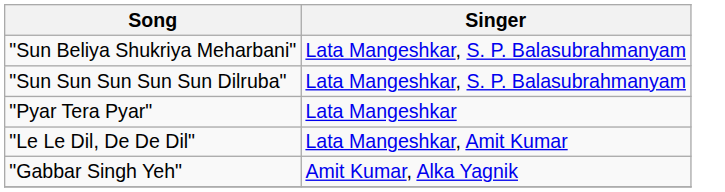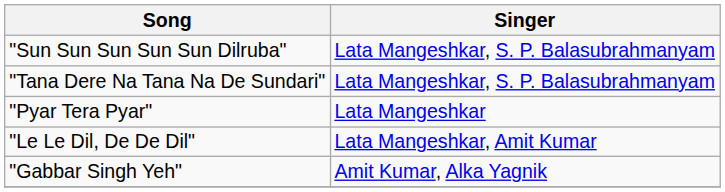 <table class="wikitable" style="font-size:92%">
 <tr>
 <th>Song</th>
 <th>Singer</th>
 </tr>
 <tr>
-<td>"Sun Beliya Shukriya Meharbani"</td>
+<td>"Sun Sun Sun Sun Sun Dilruba"</td>
 <td><a href='#'>Lata Mangeshkar</a>, <a href='#'>S. P. Balasubrahmanyam</a></td>
 </tr>
 <tr>
-<td>"Sun Sun Sun Sun Sun Dilruba"</td>
+<td>"Tana Dere Na Tana Na De Sundari"</td>
 <td><a href='#'>Lata Mangeshkar</a>, <a href='#'>S. P. Balasubrahmanyam</a></td>
 </tr>
 <tr>
 <td>"Pyar Tera Pyar"</td>
 <td><a href='#'>Lata Mangeshkar</a></td>
 </tr>
 <tr>
 <td>"Le Le Dil, De De Dil"</td>
 <td><a href='#'>Lata Mangeshkar</a>, <a href='#'>Amit Kumar</a></td>
 </tr>
 <tr>
 <td>"Gabbar Singh Yeh"</td>
 <td><a href='#'>Amit Kumar</a>, <a href='#'>Alka Yagnik</a></td>
 </tr>
 <tr>
 </tr>
 </table>
